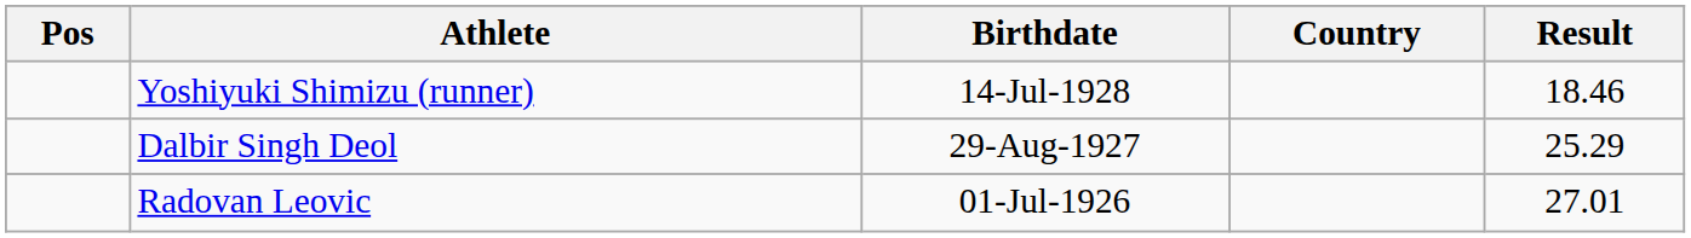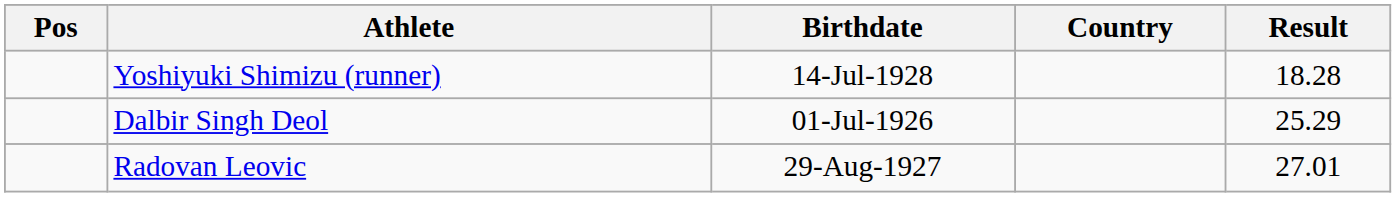 <table class="wikitable"  style="text-align:center; width:60%;">
 <tr>
 <th>Pos</th>
 <th>Athlete</th>
 <th>Birthdate</th>
 <th>Country</th>
 <th>Result</th>
 </tr>
 <tr>
 <td align=center></td>
 <td align=left><a href='#'>Yoshiyuki Shimizu (runner)</a></td>
 <td>14-Jul-1928</td>
 <td align=left></td>
-<td>18.46</td>
+<td>18.28</td>
 </tr>
 <tr>
 <td align=center></td>
 <td align=left><a href='#'>Dalbir Singh Deol</a></td>
-<td>29-Aug-1927</td>
+<td>01-Jul-1926</td>
 <td align=left></td>
 <td>25.29</td>
 </tr>
 <tr>
 <td align=center></td>
 <td align=left><a href='#'>Radovan Leovic</a></td>
-<td>01-Jul-1926</td>
+<td>29-Aug-1927</td>
 <td align=left></td>
 <td>27.01</td>
 </tr>
 </table>
